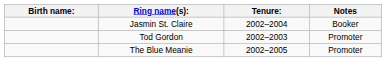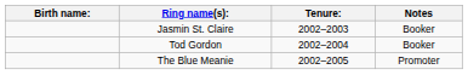 <table class="sortable wikitable" style="font-size:85%; text-align:center; width:70%;">
 <tr>
 <th>Birth name:</th>
 <th><a href='#'>Ring name</a>(s):</th>
 <th>Tenure:</th>
 <th>Notes</th>
 </tr>
 <tr>
 <td></td>
 <td>Jasmin St. Claire</td>
-<td sort>2002–2004</td>
+<td sort>2002–2003</td>
 <td>Booker</td>
 </tr>
 <tr>
 <td></td>
 <td>Tod Gordon</td>
-<td sort>2002–2003</td>
-<td>Promoter</td>
+<td sort>2002–2004</td>
+<td>Booker</td>
 </tr>
 <tr>
 <td></td>
 <td>The Blue Meanie</td>
 <td sort>2002–2005</td>
 <td>Promoter</td>
 </tr>
 </table>
